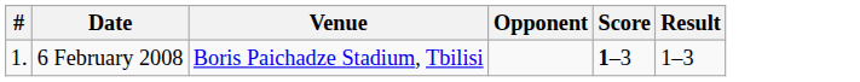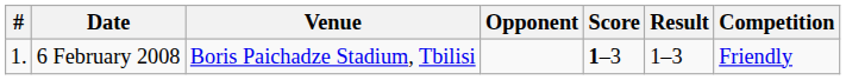 <table class="wikitable">
 <tr>
 <th>#</th>
 <th>Date</th>
 <th>Venue</th>
 <th>Opponent</th>
 <th>Score</th>
 <th>Result</th>
+<th>Competition</th>
 </tr>
 <tr>
 <td>1.</td>
 <td>6 February 2008</td>
 <td><a href='#'>Boris Paichadze Stadium</a>, <a href='#'>Tbilisi</a></td>
 <td></td>
 <td><strong>1</strong>–3</td>
 <td>1–3</td>
+<td><a href='#'>Friendly</a></td>
 </tr>
 </table>
